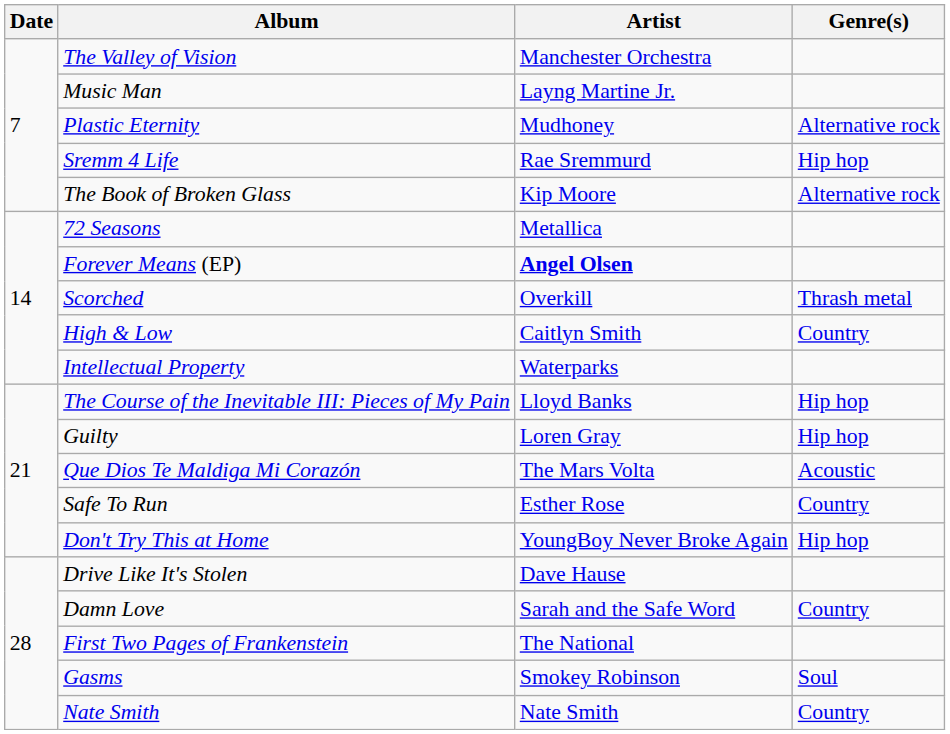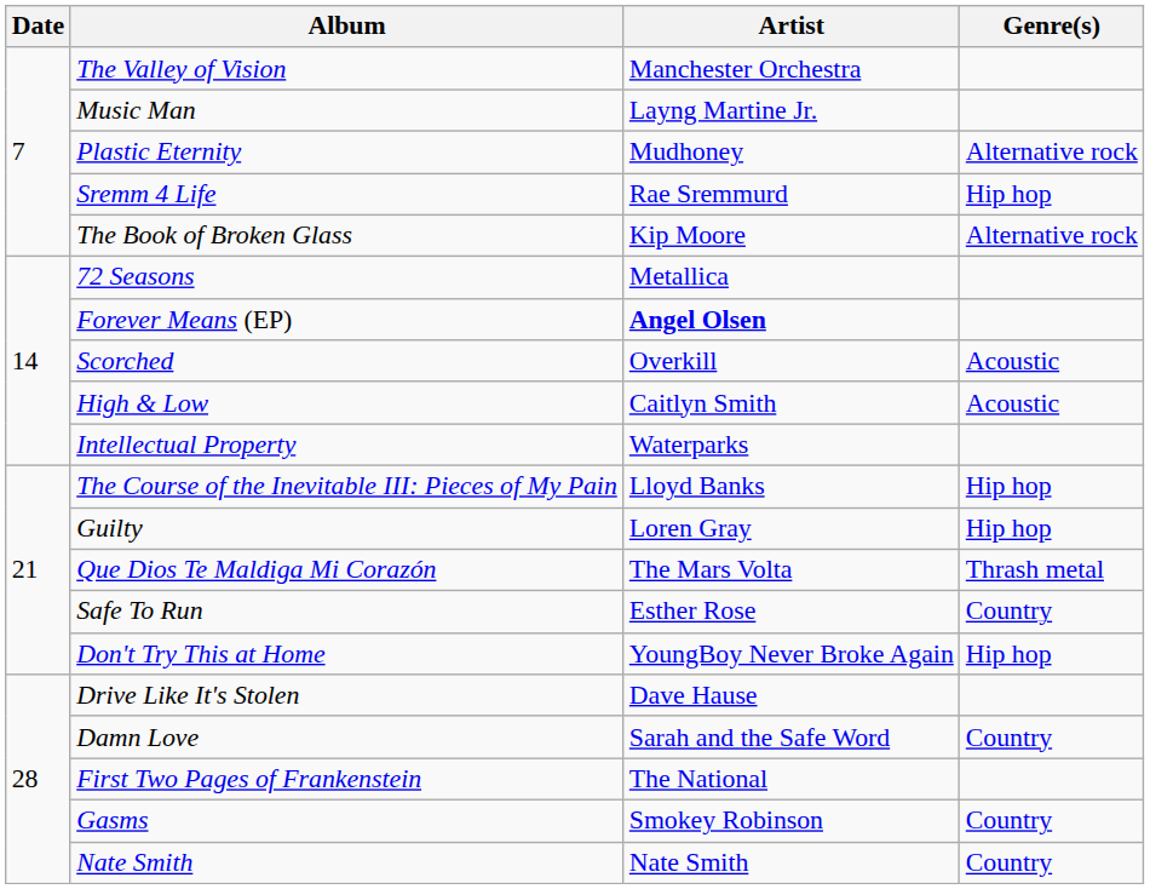 <table class="wikitable">
 <tr>
 <th>Date</th>
 <th>Album</th>
 <th>Artist</th>
 <th>Genre(s)</th>
 </tr>
 <tr>
 <td rowspan="5">7</td>
 <td><em><a href='#'>The Valley of Vision</a></em></td>
 <td><a href='#'>Manchester Orchestra</a></td>
 <td></td>
 </tr>
 <tr>
 <td><em>Music Man</em></td>
 <td><a href='#'>Layng Martine Jr.</a></td>
 <td></td>
 </tr>
 <tr>
 <td><em><a href='#'>Plastic Eternity</a></em></td>
 <td><a href='#'>Mudhoney</a></td>
 <td><a href='#'>Alternative rock</a></td>
 </tr>
 <tr>
 <td><em><a href='#'>Sremm 4 Life</a></em></td>
 <td><a href='#'>Rae Sremmurd</a></td>
 <td><a href='#'>Hip hop</a></td>
 </tr>
 <tr>
 <td><em>The Book of Broken Glass</em></td>
 <td><a href='#'>Kip Moore</a></td>
 <td><a href='#'>Alternative rock</a></td>
 </tr>
 <tr>
 <td rowspan="5">14</td>
 <td><em><a href='#'>72 Seasons</a></em></td>
 <td><a href='#'>Metallica</a></td>
 <td></td>
 </tr>
 <tr>
 <td><em><a href='#'>Forever Means</a></em> (EP)</td>
 <td><strong><a href='#'>Angel Olsen</a></strong></td>
 <td></td>
 </tr>
 <tr>
 <td><em><a href='#'>Scorched</a></em></td>
 <td><a href='#'>Overkill</a></td>
-<td><a href='#'>Thrash metal</a></td>
+<td><a href='#'>Acoustic</a></td>
 </tr>
 <tr>
 <td><em><a href='#'>High & Low</a></em></td>
 <td><a href='#'>Caitlyn Smith</a></td>
-<td><a href='#'>Country</a></td>
+<td><a href='#'>Acoustic</a></td>
 </tr>
 <tr>
 <td><em><a href='#'>Intellectual Property</a></em></td>
 <td><a href='#'>Waterparks</a></td>
 <td></td>
 </tr>
 <tr>
 <td rowspan="5">21</td>
 <td><em><a href='#'>The Course of the Inevitable III: Pieces of My Pain</a></em></td>
 <td><a href='#'>Lloyd Banks</a></td>
 <td><a href='#'>Hip hop</a></td>
 </tr>
 <tr>
 <td><em>Guilty</em></td>
 <td><a href='#'>Loren Gray</a></td>
 <td><a href='#'>Hip hop</a></td>
 </tr>
 <tr>
 <td><em><a href='#'>Que Dios Te Maldiga Mi Corazón</a></em></td>
 <td><a href='#'>The Mars Volta</a></td>
-<td><a href='#'>Acoustic</a></td>
+<td><a href='#'>Thrash metal</a></td>
 </tr>
 <tr>
 <td><em>Safe To Run</em></td>
 <td><a href='#'>Esther Rose</a></td>
 <td><a href='#'>Country</a></td>
 </tr>
 <tr>
 <td><em><a href='#'>Don't Try This at Home</a></em></td>
 <td><a href='#'>YoungBoy Never Broke Again</a></td>
 <td><a href='#'>Hip hop</a></td>
 </tr>
 <tr>
 <td rowspan="5">28</td>
 <td><em>Drive Like It's Stolen</em></td>
 <td><a href='#'>Dave Hause</a></td>
 <td></td>
 </tr>
 <tr>
 <td><em>Damn Love</em></td>
 <td><a href='#'>Sarah and the Safe Word</a></td>
 <td><a href='#'>Country</a></td>
 </tr>
 <tr>
 <td><em><a href='#'>First Two Pages of Frankenstein</a></em></td>
 <td><a href='#'>The National</a></td>
 <td></td>
 </tr>
 <tr>
 <td><em><a href='#'>Gasms</a></em></td>
 <td><a href='#'>Smokey Robinson</a></td>
-<td><a href='#'>Soul</a></td>
+<td><a href='#'>Country</a></td>
 </tr>
 <tr>
 <td><em><a href='#'>Nate Smith</a></em></td>
 <td><a href='#'>Nate Smith</a></td>
 <td><a href='#'>Country</a></td>
 </tr>
 </table>
